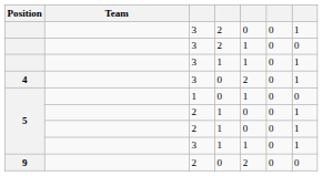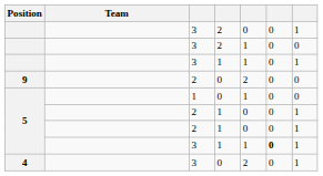 <table class="wikitable" style="font-size:90%" text-align="center">
 <tr>
 <th width=50>Position</th>
 <th width=200>Team</th>
 <th width=30></th>
 <th width=30></th>
 <th width=30></th>
 <th width=30></th>
 <th width=30></th>
 </tr>
 <tr>
 <th></th>
 <td></td>
 <td>3</td>
 <td>2</td>
 <td>0</td>
 <td>0</td>
 <td>1</td>
 </tr>
 <tr>
 <th></th>
 <td></td>
 <td>3</td>
 <td>2</td>
 <td>1</td>
 <td>0</td>
 <td>0</td>
 </tr>
 <tr>
 <th></th>
 <td></td>
 <td>3</td>
 <td>1</td>
 <td>1</td>
 <td>0</td>
 <td>1</td>
 </tr>
 <tr>
-<th>4</th>
+<th>9</th>
 <td></td>
-<td>3</td>
+<td>2</td>
 <td>0</td>
 <td>2</td>
 <td>0</td>
-<td>1</td>
+<td>0</td>
 </tr>
 <tr>
 <th rowspan=4>5</th>
 <td></td>
 <td>1</td>
 <td>0</td>
 <td>1</td>
 <td>0</td>
 <td>0</td>
 </tr>
 <tr>
 <td></td>
 <td>2</td>
 <td>1</td>
 <td>0</td>
 <td>0</td>
 <td>1</td>
 </tr>
 <tr>
 <td></td>
 <td>2</td>
 <td>1</td>
 <td>0</td>
 <td>0</td>
 <td>1</td>
 </tr>
 <tr>
 <td></td>
 <td>3</td>
 <td>1</td>
 <td>1</td>
+<td><strong>0</strong></td>
+<td>1</td>
+</tr>
+<tr>
+<th>4</th>
+<td></td>
+<td>3</td>
+<td>0</td>
+<td>2</td>
 <td>0</td>
 <td>1</td>
 </tr>
-<tr>
-<th>9</th>
-<td></td>
-<td>2</td>
-<td>0</td>
-<td>2</td>
-<td>0</td>
-<td>0</td>
-</tr>
 </table>
